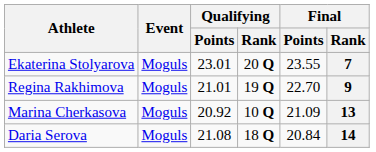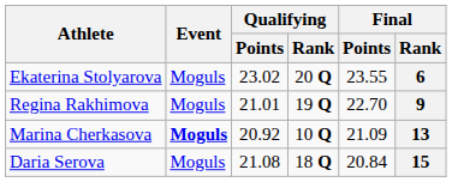 <table class="wikitable">
 <tr>
 <th rowspan="2">Athlete</th>
 <th rowspan="2">Event</th>
 <th colspan="2">Qualifying</th>
 <th colspan="2">Final</th>
 </tr>
 <tr>
 <th>Points</th>
 <th>Rank</th>
 <th>Points</th>
 <th>Rank</th>
 </tr>
 <tr>
 <td><a href='#'>Ekaterina Stolyarova</a></td>
 <td><a href='#'>Moguls</a></td>
-<td align="center">23.01</td>
+<td align="center">23.02</td>
 <td align="center">20 <strong>Q</strong></td>
 <td align="center">23.55</td>
-<th align="center">7</th>
+<th align="center">6</th>
 </tr>
 <tr>
 <td><a href='#'>Regina Rakhimova</a></td>
 <td><a href='#'>Moguls</a></td>
 <td align="center">21.01</td>
 <td align="center">19 <strong>Q</strong></td>
 <td align="center">22.70</td>
 <th align="center">9</th>
 </tr>
 <tr>
 <td><a href='#'>Marina Cherkasova</a></td>
-<td><a href='#'>Moguls</a></td>
+<td><strong><a href='#'>Moguls</a></strong></td>
 <td align="center">20.92</td>
 <td align="center">10 <strong>Q</strong></td>
 <td align="center">21.09</td>
 <th align="center">13</th>
 </tr>
 <tr>
 <td><a href='#'>Daria Serova</a></td>
 <td><a href='#'>Moguls</a></td>
 <td align="center">21.08</td>
 <td align="center">18 <strong>Q</strong></td>
 <td align="center">20.84</td>
-<th align="center">14</th>
+<th align="center">15</th>
 </tr>
 </table>
